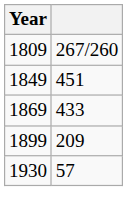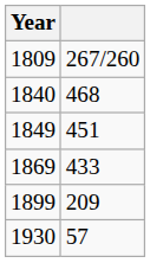 <table class="wikitable floatright">
 <tr>
 <th>Year</th>
 <th></th>
 </tr>
 <tr>
 <td>1809</td>
 <td>267/260</td>
+</tr>
+<tr>
+<td>1840</td>
+<td>468</td>
 </tr>
 <tr>
 <td>1849</td>
 <td>451</td>
 </tr>
 <tr>
 <td>1869</td>
 <td>433</td>
 </tr>
 <tr>
 <td>1899</td>
 <td>209</td>
 </tr>
 <tr>
 <td>1930</td>
 <td>57</td>
 </tr>
 </table>
